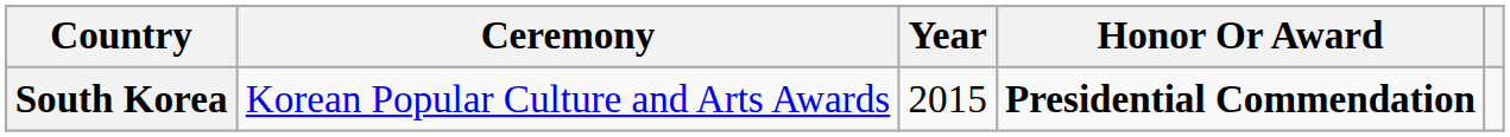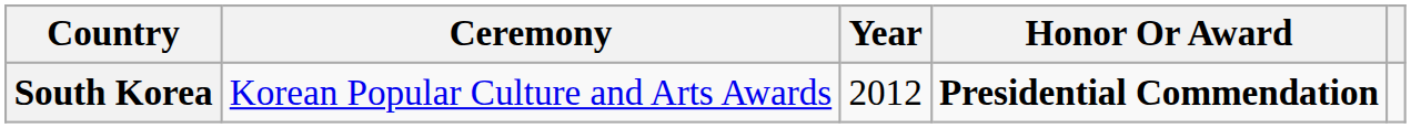 <table class="wikitable plainrowheaders" style="margin-right: 0;">
 <tr>
 <th scope="col">Country</th>
 <th scope="col">Ceremony</th>
 <th scope="col">Year</th>
 <th scope="col">Honor Or Award</th>
 <th scope="col" class="unsortable"></th>
 </tr>
 <tr>
 <th rowspan="2" scope="row">South Korea</th>
 <td><a href='#'>Korean Popular Culture and Arts Awards</a></td>
-<td style="text-align:center">2015</td>
+<td style="text-align:center">2012</td>
 <td><strong>Presidential Commendation</strong></td>
 <td style="text-align:center"></td>
 </tr>
 </table>
